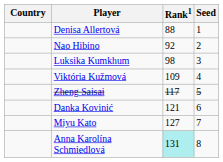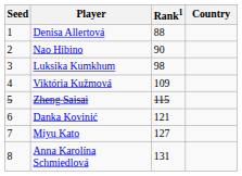 <table class="sortable wikitable">
 <tr>
-<th width="70">Country</th>
+<th>Seed</th>
 <th width="175">Player</th>
 <th>Rank<sup>1</sup></th>
-<th>Seed</th>
+<th width="70">Country</th>
 </tr>
 <tr>
-<td></td>
+<td>1</td>
 <td><a href='#'>Denisa Allertová</a></td>
 <td>88</td>
-<td>1</td>
+<td></td>
 </tr>
 <tr>
+<td>2</td>
+<td><a href='#'>Nao Hibino</a></td>
+<td>90</td>
 <td></td>
-<td><a href='#'>Nao Hibino</a></td>
-<td>92</td>
-<td>2</td>
 </tr>
 <tr>
-<td></td>
+<td>3</td>
 <td><a href='#'>Luksika Kumkhum</a></td>
 <td>98</td>
-<td>3</td>
+<td></td>
 </tr>
 <tr>
-<td></td>
+<td>4</td>
 <td><a href='#'>Viktória Kužmová</a></td>
 <td>109</td>
-<td>4</td>
+<td></td>
 </tr>
 <tr>
+<td><s>5</s></td>
+<td><s><a href='#'>Zheng Saisai</a></s></td>
+<td><s>115</s></td>
 <td><s></s></td>
-<td><s><a href='#'>Zheng Saisai</a></s></td>
-<td><s>117</s></td>
-<td><s>5</s></td>
 </tr>
 <tr>
-<td></td>
+<td>6</td>
 <td><a href='#'>Danka Kovinić</a></td>
 <td>121</td>
-<td>6</td>
+<td></td>
 </tr>
 <tr>
-<td></td>
+<td>7</td>
 <td><a href='#'>Miyu Kato</a></td>
 <td>127</td>
-<td>7</td>
+<td></td>
 </tr>
 <tr>
+<td>8</td>
+<td><a href='#'>Anna Karolína Schmiedlová</a></td>
+<td>131</td>
 <td></td>
-<td><a href='#'>Anna Karolína Schmiedlová</a></td>
-<td style="background: paleturquoise;">131</td>
-<td>8</td>
 </tr>
 </table>
